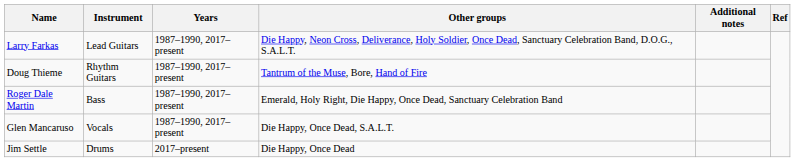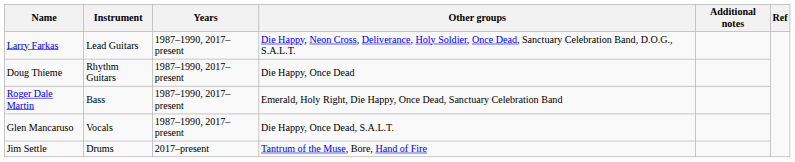 <table class="wikitable">
 <tr>
 <th>Name</th>
 <th>Instrument</th>
 <th>Years</th>
 <th>Other groups</th>
 <th>Additional notes</th>
 <th>Ref</th>
 </tr>
 <tr>
 <td><a href='#'>Larry Farkas</a></td>
 <td>Lead Guitars</td>
 <td>1987–1990, 2017–present</td>
 <td><a href='#'>Die Happy</a>, <a href='#'>Neon Cross</a>, <a href='#'>Deliverance</a>, <a href='#'>Holy Soldier</a>, <a href='#'>Once Dead</a>, Sanctuary Celebration Band, D.O.G., S.A.L.T.</td>
 <td></td>
 </tr>
 <tr>
 <td>Doug Thieme</td>
 <td>Rhythm Guitars</td>
 <td>1987–1990, 2017–present</td>
-<td><a href='#'>Tantrum of the Muse</a>, Bore, <a href='#'>Hand of Fire</a></td>
+<td>Die Happy, Once Dead</td>
 <td></td>
 </tr>
 <tr>
 <td><a href='#'>Roger Dale Martin</a></td>
 <td>Bass</td>
 <td>1987–1990, 2017–present</td>
 <td>Emerald, Holy Right, Die Happy, Once Dead, Sanctuary Celebration Band</td>
 <td></td>
 </tr>
 <tr>
 <td>Glen Mancaruso</td>
 <td>Vocals</td>
 <td>1987–1990, 2017–present</td>
 <td>Die Happy, Once Dead, S.A.L.T.</td>
 <td></td>
 </tr>
 <tr>
 <td>Jim Settle</td>
 <td>Drums</td>
 <td>2017–present</td>
-<td>Die Happy, Once Dead</td>
+<td><a href='#'>Tantrum of the Muse</a>, Bore, <a href='#'>Hand of Fire</a></td>
 <td></td>
 </tr>
 </table>
